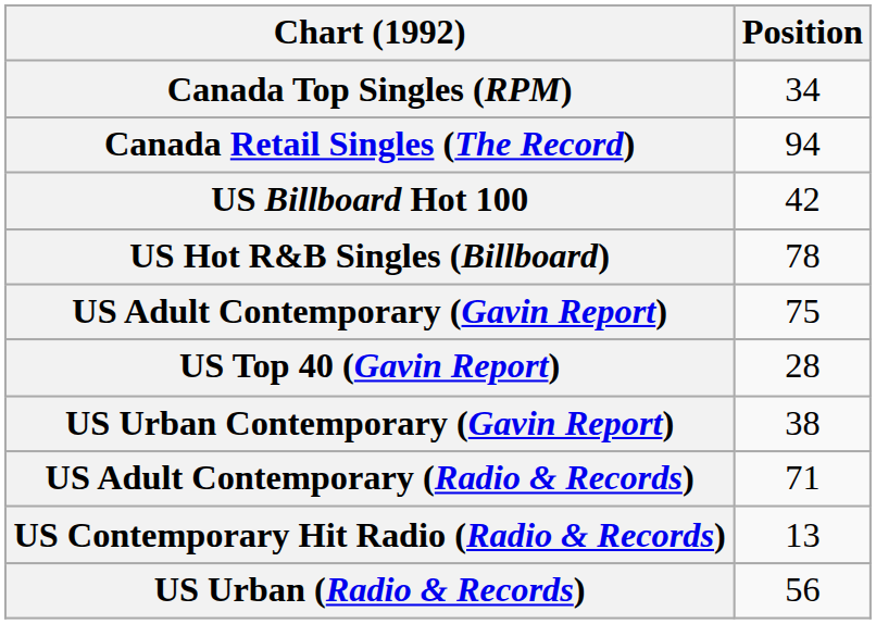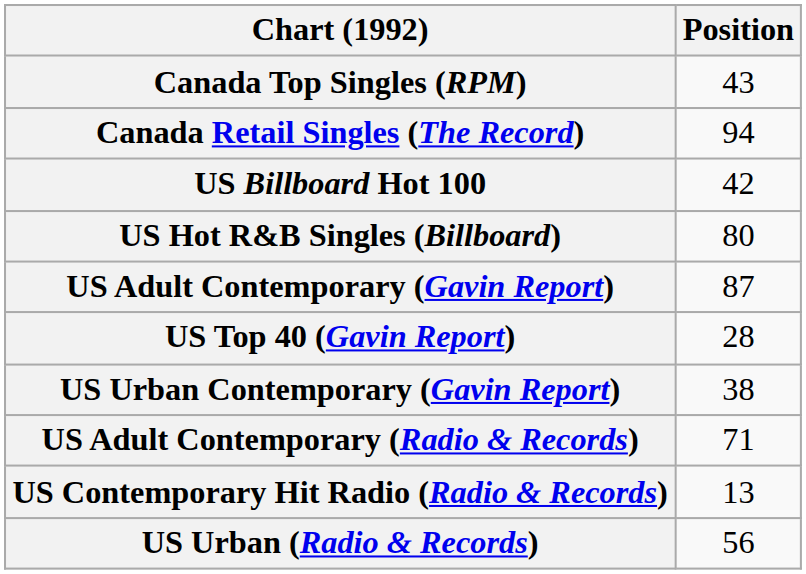 <table class="wikitable sortable plainrowheaders" style="text-align:center;">
 <tr>
 <th scope="col">Chart (1992)</th>
 <th scope="col">Position</th>
 </tr>
 <tr>
 <th scope="row">Canada Top Singles (<em>RPM</em>)</th>
-<td align="center">34</td>
+<td align="center">43</td>
 </tr>
 <tr>
 <th scope="row">Canada <a href='#'>Retail Singles</a> (<em><a href='#'>The Record</a></em>)</th>
 <td>94</td>
 </tr>
 <tr>
 <th scope="row">US <em>Billboard</em> Hot 100</th>
 <td align="center">42</td>
 </tr>
 <tr>
 <th scope="row">US Hot R&B Singles (<em>Billboard</em>)</th>
-<td align="center">78</td>
+<td align="center">80</td>
 </tr>
 <tr>
 <th scope="row">US Adult Contemporary (<em><a href='#'>Gavin Report</a></em>)</th>
-<td align="center">75</td>
+<td align="center">87</td>
 </tr>
 <tr>
 <th scope="row">US Top 40 (<em><a href='#'>Gavin Report</a></em>)</th>
 <td align="center">28</td>
 </tr>
 <tr>
 <th scope="row">US Urban Contemporary (<em><a href='#'>Gavin Report</a></em>)</th>
 <td align="center">38</td>
 </tr>
 <tr>
 <th scope="row">US Adult Contemporary (<em><a href='#'>Radio & Records</a></em>)</th>
 <td align="center">71</td>
 </tr>
 <tr>
 <th scope="row">US Contemporary Hit Radio (<em><a href='#'>Radio & Records</a></em>)</th>
 <td align="center">13</td>
 </tr>
 <tr>
 <th scope="row">US Urban (<em><a href='#'>Radio & Records</a></em>)</th>
 <td align="center">56</td>
 </tr>
 </table>
